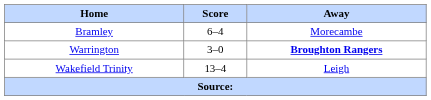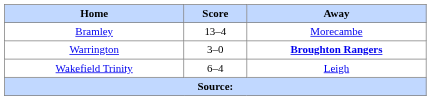 <table border=1 style="border-collapse:collapse; font-size:90%; text-align:center;" cellpadding=3 cellspacing=0 width=44%>
 <tr bgcolor=#C1D8FF>
 <th width=19%>Home</th>
 <th width=6%>Score</th>
 <th width=19%>Away</th>
 </tr>
 <tr>
 <td><a href='#'>Bramley</a></td>
-<td>6–4</td>
+<td>13–4</td>
 <td><a href='#'>Morecambe</a></td>
 </tr>
 <tr>
 <td><a href='#'>Warrington</a></td>
 <td>3–0</td>
 <td><strong><a href='#'>Broughton Rangers</a></strong></td>
 </tr>
 <tr>
 <td><a href='#'>Wakefield Trinity</a></td>
-<td>13–4</td>
+<td>6–4</td>
 <td><a href='#'>Leigh</a></td>
 </tr>
 <tr style="background:#c1d8ff;">
 <th colspan=3>Source:</th>
 </tr>
 </table>
